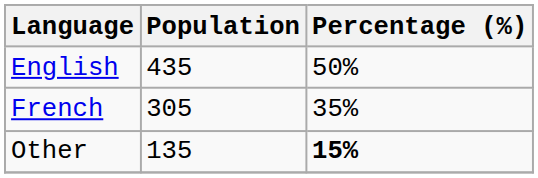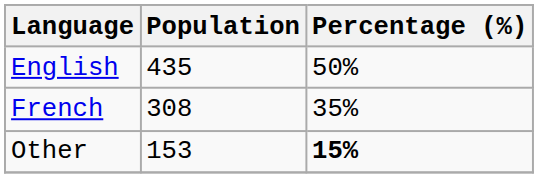 <table class="wikitable">
 <tr>
 <th>Language</th>
 <th>Population</th>
 <th>Percentage (%)</th>
 </tr>
 <tr>
 <td><a href='#'>English</a></td>
 <td>435</td>
 <td>50%</td>
 </tr>
 <tr>
 <td><a href='#'>French</a></td>
-<td>305</td>
+<td>308</td>
 <td>35%</td>
 </tr>
 <tr>
 <td>Other</td>
-<td>135</td>
+<td>153</td>
 <td><strong>15%</strong></td>
 </tr>
 <tr>
 </tr>
 </table>
